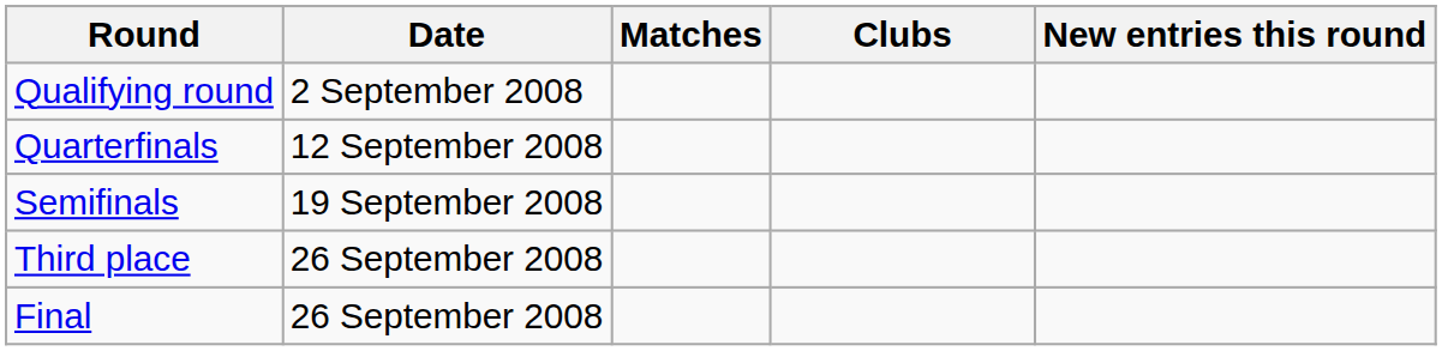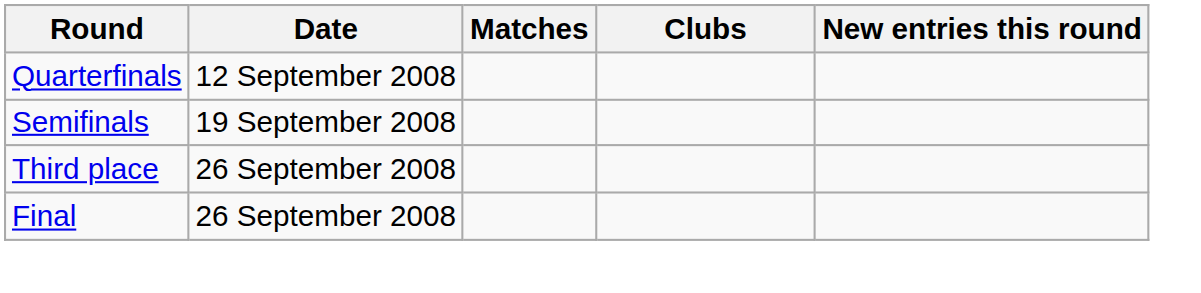 <table class="wikitable" style="font-size:90%;">
 <tr>
 <th>Round</th>
 <th>Date</th>
 <th>Matches</th>
 <th width=100>Clubs</th>
 <th>New entries this round</th>
-</tr>
-<tr align=left>
-<td><a href='#'>Qualifying round</a></td>
-<td>2 September 2008</td>
-<td></td>
-<td></td>
-<td></td>
 </tr>
 <tr align=left>
 <td><a href='#'>Quarterfinals</a></td>
 <td>12 September 2008</td>
 <td></td>
 <td></td>
 <td></td>
 </tr>
 <tr align=left>
 <td><a href='#'>Semifinals</a></td>
 <td>19 September 2008</td>
 <td></td>
 <td></td>
 <td></td>
 </tr>
 <tr align=left>
 <td><a href='#'>Third place</a></td>
 <td>26 September 2008</td>
 <td></td>
 <td></td>
 <td></td>
 </tr>
 <tr align=left>
 <td><a href='#'>Final</a></td>
 <td>26 September 2008</td>
 <td></td>
 <td></td>
 <td></td>
 </tr>
 </table>
